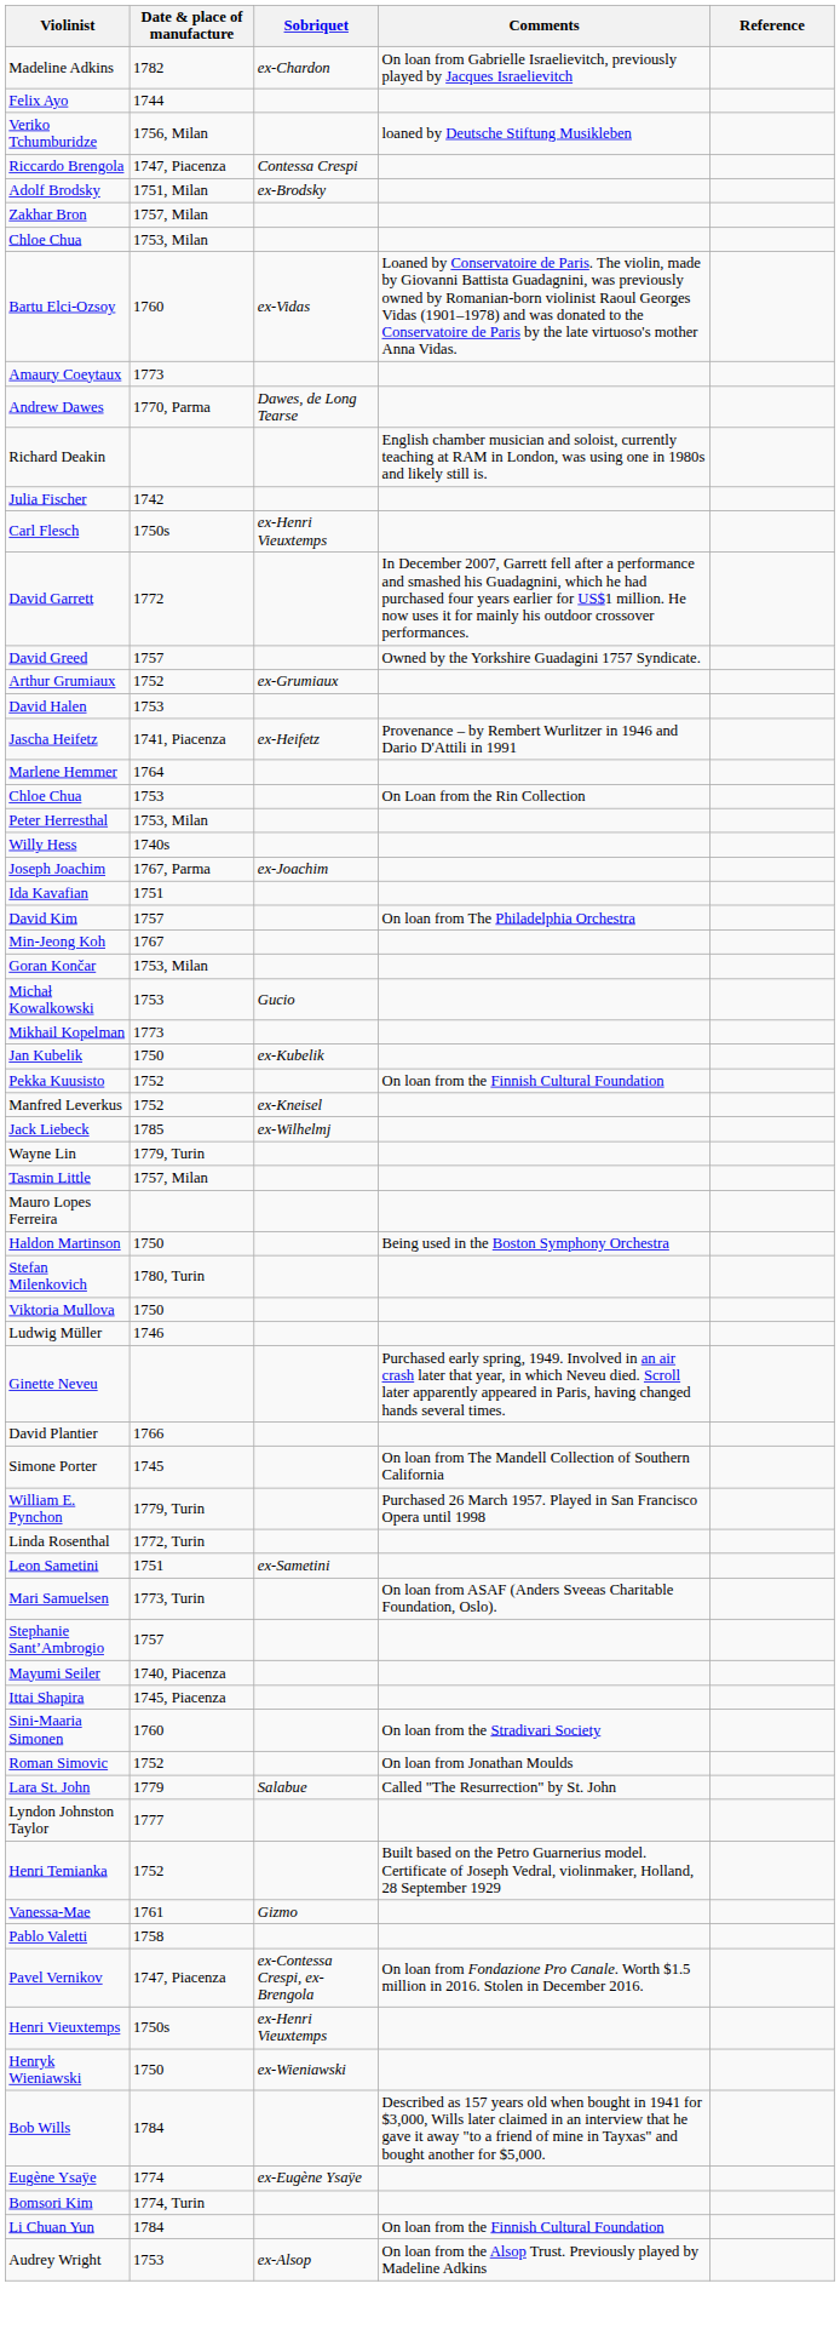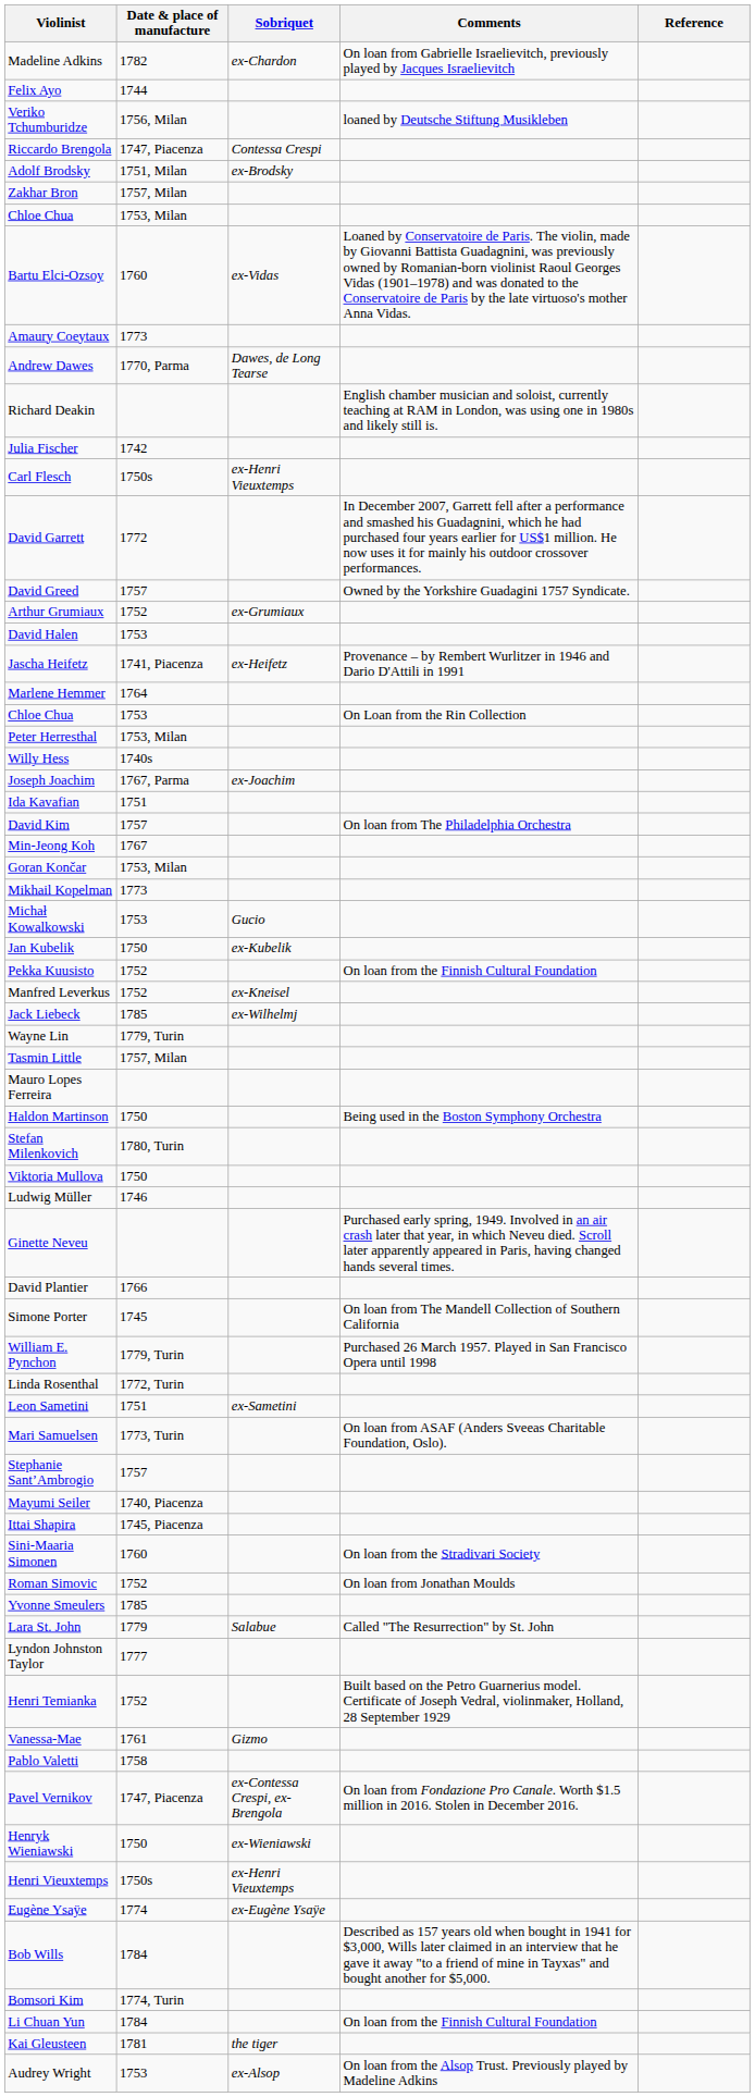 <table class="wikitable sortable">
 <tr>
 <th width="15%">Violinist</th>
 <th width="15%">Date & place of manufacture</th>
 <th width="15%"><a href='#'>Sobriquet</a></th>
 <th class="unsortable"  width="40%">Comments</th>
 <th class="unsortable"  width="15%">Reference</th>
 </tr>
 <tr>
 <td>Madeline Adkins</td>
 <td>1782</td>
 <td><em>ex-Chardon</em></td>
 <td>On loan from Gabrielle Israelievitch, previously played by <a href='#'>Jacques Israelievitch</a></td>
 <td></td>
 </tr>
 <tr>
 <td><a href='#'>Felix Ayo</a></td>
 <td>1744</td>
 <td></td>
 <td></td>
 <td></td>
 </tr>
 <tr>
 <td><a href='#'>Veriko Tchumburidze</a></td>
 <td>1756, Milan</td>
 <td></td>
 <td>loaned by <a href='#'>Deutsche Stiftung Musikleben</a></td>
 <td></td>
 </tr>
 <tr>
 <td><a href='#'>Riccardo Brengola</a></td>
 <td>1747, Piacenza</td>
 <td><em>Contessa Crespi</em></td>
 <td></td>
 <td></td>
 </tr>
 <tr>
 <td><a href='#'>Adolf Brodsky</a></td>
 <td>1751, Milan</td>
 <td><em>ex-Brodsky</em></td>
 <td></td>
 <td></td>
 </tr>
 <tr>
 <td><a href='#'>Zakhar Bron</a></td>
 <td>1757, Milan</td>
 <td></td>
 <td></td>
 <td></td>
 </tr>
 <tr>
 <td><a href='#'>Chloe Chua</a></td>
 <td>1753, Milan</td>
 <td></td>
 <td></td>
 <td></td>
 </tr>
 <tr>
 <td><a href='#'>Bartu Elci-Ozsoy</a></td>
 <td>1760</td>
 <td><em>ex-Vidas</em></td>
 <td>Loaned by <a href='#'>Conservatoire de Paris</a>. The violin, made by Giovanni Battista Guadagnini, was previously owned by Romanian-born violinist Raoul Georges Vidas (1901–1978) and was donated to the <a href='#'>Conservatoire de Paris</a> by the late virtuoso's mother Anna Vidas.</td>
 <td></td>
 </tr>
 <tr>
 <td><a href='#'>Amaury Coeytaux</a></td>
 <td>1773</td>
 <td></td>
 <td></td>
 <td></td>
 </tr>
 <tr>
 <td><a href='#'>Andrew Dawes</a></td>
 <td>1770, Parma</td>
 <td><em>Dawes, de Long Tearse</em></td>
 <td></td>
 <td></td>
 </tr>
 <tr>
 <td>Richard Deakin</td>
 <td></td>
 <td></td>
 <td>English chamber musician and soloist, currently teaching at RAM in London, was using one in 1980s and likely still is.</td>
 <td></td>
 </tr>
 <tr>
 <td><a href='#'>Julia Fischer</a></td>
 <td>1742</td>
 <td></td>
 <td></td>
 <td></td>
 </tr>
 <tr>
 <td><a href='#'>Carl Flesch</a></td>
 <td>1750s</td>
 <td><em>ex-Henri Vieuxtemps</em></td>
 <td></td>
 <td></td>
 </tr>
 <tr>
 <td><a href='#'>David Garrett</a></td>
 <td>1772</td>
 <td></td>
 <td>In December 2007, Garrett fell after a performance and smashed his Guadagnini, which he had purchased four years earlier for <a href='#'>US$</a>1 million. He now uses it for mainly his outdoor crossover performances.</td>
 <td></td>
 </tr>
 <tr>
 <td><a href='#'>David Greed</a></td>
 <td>1757</td>
 <td></td>
 <td>Owned by the Yorkshire Guadagini 1757 Syndicate.</td>
 <td></td>
 </tr>
 <tr>
 <td><a href='#'>Arthur Grumiaux</a></td>
 <td>1752</td>
 <td><em>ex-Grumiaux</em></td>
 <td></td>
 <td></td>
 </tr>
 <tr>
 <td><a href='#'>David Halen</a></td>
 <td>1753</td>
 <td></td>
 <td></td>
 <td></td>
 </tr>
 <tr>
 <td><a href='#'>Jascha Heifetz</a></td>
 <td>1741, Piacenza</td>
 <td><em>ex-Heifetz</em></td>
 <td>Provenance – by Rembert Wurlitzer in 1946 and Dario D'Attili in 1991</td>
 <td></td>
 </tr>
 <tr>
 <td><a href='#'>Marlene Hemmer</a></td>
 <td>1764</td>
 <td></td>
 <td></td>
 <td></td>
 </tr>
 <tr>
 <td><a href='#'>Chloe Chua</a></td>
 <td>1753</td>
 <td></td>
 <td>On Loan from the Rin Collection </td>
 <td></td>
 </tr>
 <tr>
 <td><a href='#'>Peter Herresthal</a></td>
 <td>1753, Milan</td>
 <td></td>
 <td></td>
 <td></td>
 </tr>
 <tr>
 <td><a href='#'>Willy Hess</a></td>
 <td>1740s</td>
 <td></td>
 <td></td>
 <td></td>
 </tr>
 <tr>
 <td><a href='#'>Joseph Joachim</a></td>
 <td>1767, Parma</td>
 <td><em>ex-Joachim</em></td>
 <td></td>
 <td></td>
 </tr>
 <tr>
 <td><a href='#'>Ida Kavafian</a></td>
 <td>1751</td>
 <td></td>
 <td></td>
 <td></td>
 </tr>
 <tr>
 <td><a href='#'>David Kim</a></td>
 <td>1757</td>
 <td></td>
 <td>On loan from The <a href='#'>Philadelphia Orchestra</a></td>
 <td></td>
 </tr>
 <tr>
 <td><a href='#'>Min-Jeong Koh</a></td>
 <td>1767</td>
 <td></td>
 <td></td>
 <td></td>
 </tr>
 <tr>
 <td><a href='#'>Goran Končar</a></td>
 <td>1753, Milan</td>
 <td></td>
 <td></td>
 <td></td>
 </tr>
 <tr>
-<td><a href='#'>Michał Kowalkowski</a></td>
-<td>1753</td>
-<td><em>Gucio</em></td>
+<td><a href='#'>Mikhail Kopelman</a></td>
+<td>1773</td>
+<td></td>
 <td></td>
 <td></td>
 </tr>
 <tr>
-<td><a href='#'>Mikhail Kopelman</a></td>
-<td>1773</td>
-<td></td>
+<td><a href='#'>Michał Kowalkowski</a></td>
+<td>1753</td>
+<td><em>Gucio</em></td>
 <td></td>
 <td></td>
 </tr>
 <tr>
 <td><a href='#'>Jan Kubelik</a></td>
 <td>1750</td>
 <td><em>ex-Kubelik</em></td>
 <td></td>
 <td></td>
 </tr>
 <tr>
 <td><a href='#'>Pekka Kuusisto</a></td>
 <td>1752</td>
 <td></td>
 <td>On loan from the <a href='#'>Finnish Cultural Foundation</a></td>
 <td></td>
 </tr>
 <tr>
 <td>Manfred Leverkus</td>
 <td>1752</td>
 <td><em>ex-Kneisel</em></td>
 <td></td>
 </tr>
 <tr>
 <td><a href='#'>Jack Liebeck</a></td>
 <td>1785</td>
 <td><em>ex-Wilhelmj</em></td>
 <td></td>
 <td></td>
 </tr>
 <tr>
 <td>Wayne Lin</td>
 <td>1779, Turin</td>
 <td></td>
 <td></td>
 <td></td>
 </tr>
 <tr>
 <td><a href='#'>Tasmin Little</a></td>
 <td>1757, Milan</td>
 <td></td>
 <td></td>
 <td></td>
 </tr>
 <tr>
 <td>Mauro Lopes Ferreira</td>
 <td></td>
 <td></td>
 <td></td>
 <td></td>
 </tr>
 <tr>
 <td><a href='#'>Haldon Martinson</a></td>
 <td>1750</td>
 <td></td>
 <td>Being used in the <a href='#'>Boston Symphony Orchestra</a></td>
 <td></td>
 </tr>
 <tr>
 <td><a href='#'>Stefan Milenkovich</a></td>
 <td>1780, Turin</td>
 <td></td>
 <td></td>
 <td></td>
 </tr>
 <tr>
 <td><a href='#'>Viktoria Mullova</a></td>
 <td>1750</td>
 <td></td>
 <td></td>
 <td></td>
 </tr>
 <tr>
 <td>Ludwig Müller</td>
 <td>1746</td>
 <td></td>
 <td></td>
 <td></td>
 </tr>
 <tr>
 <td><a href='#'>Ginette Neveu</a></td>
 <td></td>
 <td></td>
 <td>Purchased early spring, 1949. Involved in <a href='#'>an air crash</a> later that year, in which Neveu died. <a href='#'>Scroll</a> later apparently appeared in Paris, having changed hands several times.</td>
 <td></td>
 </tr>
 <tr>
 <td>David Plantier</td>
 <td>1766</td>
 <td></td>
 <td></td>
 <td></td>
 </tr>
 <tr>
 <td>Simone Porter</td>
 <td>1745</td>
 <td></td>
 <td>On loan from The Mandell Collection of Southern California</td>
 <td></td>
 </tr>
 <tr>
 <td><a href='#'>William E. Pynchon</a></td>
 <td>1779, Turin</td>
 <td></td>
 <td>Purchased 26 March 1957. Played in San Francisco Opera until 1998</td>
 <td></td>
 </tr>
 <tr>
 <td>Linda Rosenthal</td>
 <td>1772, Turin</td>
 <td></td>
 <td></td>
 <td></td>
 </tr>
 <tr>
 <td><a href='#'>Leon Sametini</a></td>
 <td>1751</td>
 <td><em>ex-Sametini</em></td>
 <td></td>
 <td></td>
 </tr>
 <tr>
 <td><a href='#'>Mari Samuelsen</a></td>
 <td>1773, Turin</td>
 <td></td>
 <td>On loan from ASAF (Anders Sveeas Charitable Foundation, Oslo).</td>
 <td></td>
 </tr>
 <tr>
 <td><a href='#'>Stephanie Sant’Ambrogio</a></td>
 <td>1757</td>
 <td></td>
 <td></td>
 <td></td>
 </tr>
 <tr>
 <td><a href='#'>Mayumi Seiler</a></td>
 <td>1740, Piacenza</td>
 <td></td>
 <td></td>
 <td></td>
 </tr>
 <tr>
 <td><a href='#'>Ittai Shapira</a></td>
 <td>1745, Piacenza</td>
 <td></td>
 <td></td>
 <td></td>
 </tr>
 <tr>
 <td><a href='#'>Sini-Maaria Simonen</a></td>
 <td>1760</td>
 <td></td>
 <td>On loan from the <a href='#'>Stradivari Society</a></td>
 <td></td>
 </tr>
 <tr>
 <td><a href='#'>Roman Simovic</a></td>
 <td>1752</td>
 <td></td>
 <td>On loan from Jonathan Moulds</td>
 <td></td>
 </tr>
 <tr>
+<td><a href='#'>Yvonne Smeulers</a></td>
+<td>1785</td>
+<td></td>
+<td></td>
+<td></td>
+</tr>
+<tr>
 <td><a href='#'>Lara St. John</a></td>
 <td>1779</td>
 <td><em>Salabue</em></td>
 <td>Called "The Resurrection" by St. John</td>
 <td></td>
 </tr>
 <tr>
 <td>Lyndon Johnston Taylor</td>
 <td>1777</td>
 <td></td>
 <td></td>
 <td></td>
 </tr>
 <tr>
 <td><a href='#'>Henri Temianka</a></td>
 <td>1752</td>
 <td></td>
 <td>Built based on the Petro Guarnerius model. Certificate of Joseph Vedral, violinmaker, Holland, 28 September 1929</td>
 <td></td>
 </tr>
 <tr>
 <td><a href='#'>Vanessa-Mae</a></td>
 <td>1761</td>
 <td><em>Gizmo</em></td>
 <td></td>
 <td></td>
 </tr>
 <tr>
 <td><a href='#'>Pablo Valetti</a></td>
 <td>1758</td>
 <td></td>
 <td></td>
 <td></td>
 </tr>
 <tr>
 <td><a href='#'>Pavel Vernikov</a></td>
 <td>1747, Piacenza</td>
 <td><em>ex-Contessa Crespi, ex-Brengola</em></td>
 <td>On loan from <em>Fondazione Pro Canale</em>. Worth $1.5 million in 2016. Stolen in December 2016.</td>
 <td></td>
 </tr>
 <tr>
+<td><a href='#'>Henryk Wieniawski</a></td>
+<td>1750</td>
+<td><em>ex-Wieniawski</em></td>
+<td></td>
+<td></td>
+</tr>
+<tr>
 <td><a href='#'>Henri Vieuxtemps</a></td>
 <td>1750s</td>
 <td><em>ex-Henri Vieuxtemps</em></td>
 <td></td>
 <td></td>
 </tr>
 <tr>
-<td><a href='#'>Henryk Wieniawski</a></td>
-<td>1750</td>
-<td><em>ex-Wieniawski</em></td>
+<td><a href='#'>Eugène Ysaÿe</a></td>
+<td>1774</td>
+<td><em>ex-Eugène Ysaÿe</em></td>
 <td></td>
 <td></td>
 </tr>
 <tr>
 <td><a href='#'>Bob Wills</a></td>
 <td>1784</td>
 <td></td>
 <td>Described as 157 years old when bought in 1941 for $3,000, Wills later claimed in an interview that he gave it away "to a friend of mine in Tayxas" and bought another for $5,000.</td>
-<td></td>
-</tr>
-<tr>
-<td><a href='#'>Eugène Ysaÿe</a></td>
-<td>1774</td>
-<td><em>ex-Eugène Ysaÿe</em></td>
-<td></td>
 <td></td>
 </tr>
 <tr>
 <td><a href='#'>Bomsori Kim</a></td>
 <td>1774, Turin</td>
 <td></td>
 <td></td>
 <td></td>
 </tr>
 <tr>
 <td><a href='#'>Li Chuan Yun</a></td>
 <td>1784</td>
 <td></td>
 <td>On loan from the <a href='#'>Finnish Cultural Foundation</a></td>
 <td></td>
 </tr>
 <tr>
+<td><a href='#'>Kai Gleusteen</a></td>
+<td>1781</td>
+<td><em>the tiger</em></td>
+<td></td>
+<td></td>
+</tr>
+<tr>
 <td>Audrey Wright</td>
 <td>1753</td>
 <td><em>ex-Alsop</em></td>
 <td>On loan from the <a href='#'>Alsop</a> Trust. Previously played by Madeline Adkins</td>
 <td></td>
 </tr>
 </table>
